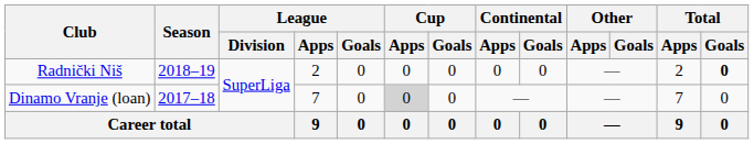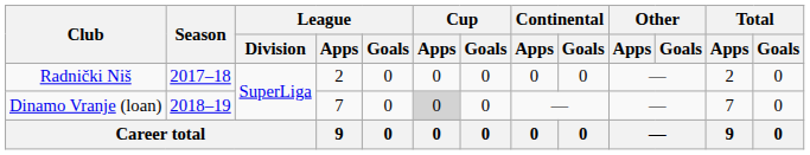 <table class="wikitable" style="text-align: center;font-size:90%">
 <tr>
 <th rowspan="2">Club</th>
 <th rowspan="2">Season</th>
 <th colspan="3">League</th>
 <th colspan="2">Cup</th>
 <th colspan="2">Continental</th>
 <th colspan="2">Other</th>
 <th colspan="2">Total</th>
 </tr>
 <tr>
 <th>Division</th>
 <th>Apps</th>
 <th>Goals</th>
 <th>Apps</th>
 <th>Goals</th>
 <th>Apps</th>
 <th>Goals</th>
 <th>Apps</th>
 <th>Goals</th>
 <th>Apps</th>
 <th>Goals</th>
 </tr>
 <tr>
 <td valign="center"><a href='#'>Radnički Niš</a></td>
-<td><a href='#'>2018–19</a></td>
+<td><a href='#'>2017–18</a></td>
 <td rowspan=2><a href='#'>SuperLiga</a></td>
 <td>2</td>
 <td>0</td>
 <td>0</td>
 <td>0</td>
 <td>0</td>
 <td>0</td>
 <td colspan="2">—</td>
 <td>2</td>
-<td><strong>0</strong></td>
+<td>0</td>
 </tr>
 <tr>
 <td valign="center"><a href='#'>Dinamo Vranje</a> (loan)</td>
-<td><a href='#'>2017–18</a></td>
+<td><a href='#'>2018–19</a></td>
 <td>7</td>
 <td>0</td>
 <td style="background: lightgrey;">0</td>
 <td>0</td>
 <td colspan="2">—</td>
 <td colspan="2">—</td>
 <td>7</td>
 <td>0</td>
 </tr>
 <tr>
 <th colspan="3">Career total</th>
 <th>9</th>
 <th>0</th>
 <th>0</th>
 <th>0</th>
 <th>0</th>
 <th>0</th>
 <th colspan="2">—</th>
 <th>9</th>
 <th>0</th>
 </tr>
 </table>
